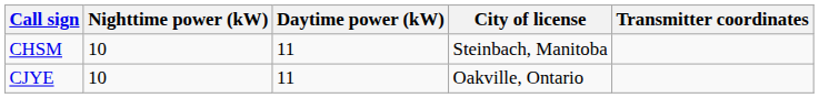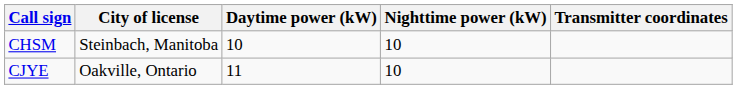 <table class="wikitable sortable">
 <tr>
 <th><a href='#'>Call sign</a></th>
+<th>City of license</th>
+<th>Daytime power (kW)</th>
 <th>Nighttime power (kW)</th>
-<th>Daytime power (kW)</th>
-<th>City of license</th>
 <th>Transmitter coordinates</th>
 </tr>
 <tr>
 <td><a href='#'>CHSM</a></td>
+<td>Steinbach, Manitoba</td>
 <td>10</td>
-<td>11</td>
-<td>Steinbach, Manitoba</td>
+<td>10</td>
 <td></td>
 </tr>
 <tr>
 <td><a href='#'>CJYE</a></td>
+<td>Oakville, Ontario</td>
+<td>11</td>
 <td>10</td>
-<td>11</td>
-<td>Oakville, Ontario</td>
 <td></td>
 </tr>
 </table>
